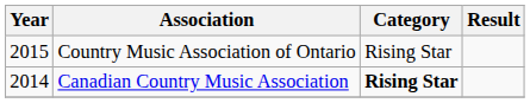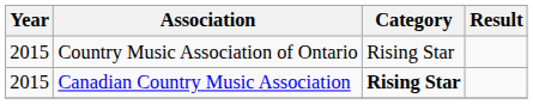 <table class="wikitable">
 <tr>
 <th>Year</th>
 <th>Association</th>
 <th>Category</th>
 <th>Result</th>
 </tr>
 <tr>
 <td>2015</td>
 <td>Country Music Association of Ontario</td>
 <td>Rising Star</td>
 <td></td>
 </tr>
 <tr>
-<td>2014</td>
+<td>2015</td>
 <td><a href='#'>Canadian Country Music Association</a></td>
 <td><strong>Rising Star</strong></td>
 <td></td>
 </tr>
 <tr>
 </tr>
 </table>
